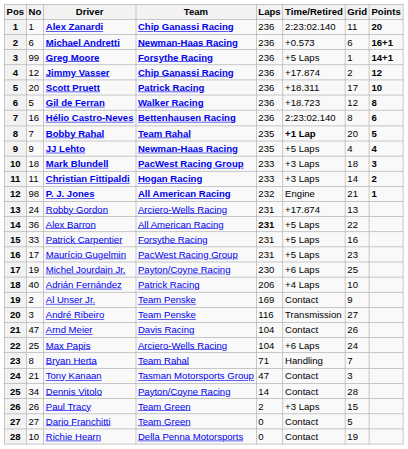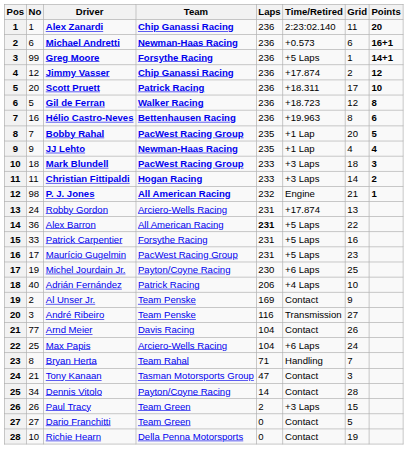 <table class="wikitable" style="font-size:95%;">
 <tr>
 <th>Pos</th>
 <th>No</th>
 <th>Driver</th>
 <th>Team</th>
 <th>Laps</th>
 <th>Time/Retired</th>
 <th>Grid</th>
 <th>Points</th>
 </tr>
 <tr>
 <th>1</th>
 <td>1</td>
 <td> <strong><a href='#'>Alex Zanardi</a></strong></td>
 <td><strong><a href='#'>Chip Ganassi Racing</a></strong></td>
 <td>236</td>
 <td>2:23:02.140</td>
 <td>11</td>
 <td><strong>20</strong></td>
 </tr>
 <tr>
 <th>2</th>
 <td>6</td>
 <td> <strong><a href='#'>Michael Andretti</a></strong></td>
 <td><strong><a href='#'>Newman-Haas Racing</a></strong></td>
 <td>236</td>
 <td>+0.573</td>
 <td>6</td>
 <td><strong>16+1</strong></td>
 </tr>
 <tr>
 <th>3</th>
 <td>99</td>
 <td> <strong><a href='#'>Greg Moore</a></strong></td>
 <td><strong><a href='#'>Forsythe Racing</a></strong></td>
 <td>236</td>
 <td>+5 Laps</td>
 <td>1</td>
 <td><strong>14+1</strong></td>
 </tr>
 <tr>
 <th>4</th>
 <td>12</td>
 <td> <strong><a href='#'>Jimmy Vasser</a></strong></td>
 <td><strong><a href='#'>Chip Ganassi Racing</a></strong></td>
 <td>236</td>
 <td>+17.874</td>
 <td>2</td>
 <td><strong>12</strong></td>
 </tr>
 <tr>
 <th>5</th>
 <td>20</td>
 <td> <strong><a href='#'>Scott Pruett</a></strong></td>
 <td><strong><a href='#'>Patrick Racing</a></strong></td>
 <td>236</td>
 <td>+18.311</td>
 <td>17</td>
 <td><strong>10</strong></td>
 </tr>
 <tr>
 <th>6</th>
 <td>5</td>
 <td> <strong><a href='#'>Gil de Ferran</a></strong></td>
 <td><strong><a href='#'>Walker Racing</a></strong></td>
 <td>236</td>
 <td>+18.723</td>
 <td>12</td>
 <td><strong>8</strong></td>
 </tr>
 <tr>
 <th>7</th>
 <td>16</td>
 <td> <strong><a href='#'>Hélio Castro-Neves</a></strong></td>
 <td><strong><a href='#'>Bettenhausen Racing</a></strong></td>
 <td>236</td>
-<td>2:23:02.140</td>
+<td>+19.963</td>
 <td>8</td>
 <td><strong>6</strong></td>
 </tr>
 <tr>
 <th>8</th>
 <td>7</td>
 <td> <strong><a href='#'>Bobby Rahal</a></strong></td>
-<td><strong><a href='#'>Team Rahal</a></strong></td>
+<td><strong><a href='#'>PacWest Racing Group</a></strong></td>
 <td>235</td>
-<td><strong>+1 Lap</strong></td>
+<td>+1 Lap</td>
 <td>20</td>
 <td><strong>5</strong></td>
 </tr>
 <tr>
 <th>9</th>
 <td>9</td>
 <td> <strong><a href='#'>JJ Lehto</a></strong></td>
 <td><strong><a href='#'>Newman-Haas Racing</a></strong></td>
 <td>235</td>
-<td>+5 Laps</td>
+<td>+1 Lap</td>
 <td>4</td>
 <td><strong>4</strong></td>
 </tr>
 <tr>
 <th>10</th>
 <td>18</td>
 <td> <strong><a href='#'>Mark Blundell</a></strong></td>
 <td><strong><a href='#'>PacWest Racing Group</a></strong></td>
 <td>233</td>
 <td>+3 Laps</td>
 <td>18</td>
 <td><strong>3</strong></td>
 </tr>
 <tr>
 <th>11</th>
 <td>11</td>
 <td> <strong><a href='#'>Christian Fittipaldi</a></strong></td>
 <td><strong><a href='#'>Hogan Racing</a></strong></td>
 <td>233</td>
 <td>+3 Laps</td>
 <td>14</td>
 <td><strong>2</strong></td>
 </tr>
 <tr>
 <th>12</th>
 <td>98</td>
 <td> <strong><a href='#'>P. J. Jones</a></strong></td>
 <td><strong><a href='#'>All American Racing</a></strong></td>
 <td>232</td>
 <td>Engine</td>
 <td>21</td>
 <td><strong>1</strong></td>
 </tr>
 <tr>
 <th>13</th>
 <td>24</td>
 <td> <a href='#'>Robby Gordon</a></td>
 <td><a href='#'>Arciero-Wells Racing</a></td>
 <td>231</td>
 <td>+17.874</td>
 <td>13</td>
 <td></td>
 </tr>
 <tr>
 <th>14</th>
 <td>36</td>
 <td> <a href='#'>Alex Barron</a></td>
 <td><a href='#'>All American Racing</a></td>
 <td><strong>231</strong></td>
 <td>+5 Laps</td>
 <td>22</td>
 <td></td>
 </tr>
 <tr>
 <th>15</th>
 <td>33</td>
 <td> <a href='#'>Patrick Carpentier</a></td>
 <td><a href='#'>Forsythe Racing</a></td>
 <td>231</td>
 <td>+5 Laps</td>
 <td>16</td>
 <td></td>
 </tr>
 <tr>
 <th>16</th>
 <td>17</td>
 <td> <a href='#'>Maurício Gugelmin</a></td>
 <td><a href='#'>PacWest Racing Group</a></td>
 <td>231</td>
 <td>+5 Laps</td>
 <td>23</td>
 <td></td>
 </tr>
 <tr>
 <th>17</th>
 <td>19</td>
 <td> <a href='#'>Michel Jourdain Jr.</a></td>
 <td><a href='#'>Payton/Coyne Racing</a></td>
 <td>230</td>
 <td>+6 Laps</td>
 <td>25</td>
 <td></td>
 </tr>
 <tr>
 <th>18</th>
 <td>40</td>
 <td> <a href='#'>Adrián Fernández</a></td>
 <td><a href='#'>Patrick Racing</a></td>
 <td>206</td>
 <td>+4 Laps</td>
 <td>10</td>
 <td></td>
 </tr>
 <tr>
 <th>19</th>
 <td>2</td>
 <td> <a href='#'>Al Unser Jr.</a></td>
 <td><a href='#'>Team Penske</a></td>
 <td>169</td>
 <td>Contact</td>
 <td>9</td>
 <td></td>
 </tr>
 <tr>
 <th>20</th>
 <td>3</td>
 <td> <a href='#'>André Ribeiro</a></td>
 <td><a href='#'>Team Penske</a></td>
 <td>116</td>
 <td>Transmission</td>
 <td>27</td>
 <td></td>
 </tr>
 <tr>
 <th>21</th>
-<td>47</td>
+<td>77</td>
 <td> <a href='#'>Arnd Meier</a></td>
 <td><a href='#'>Davis Racing</a></td>
 <td>104</td>
 <td>Contact</td>
 <td>26</td>
 <td></td>
 </tr>
 <tr>
 <th>22</th>
 <td>25</td>
 <td> <a href='#'>Max Papis</a></td>
 <td><a href='#'>Arciero-Wells Racing</a></td>
 <td>104</td>
 <td>+6 Laps</td>
 <td>24</td>
 <td></td>
 </tr>
 <tr>
 <th>23</th>
 <td>8</td>
 <td> <a href='#'>Bryan Herta</a></td>
 <td><a href='#'>Team Rahal</a></td>
 <td>71</td>
 <td>Handling</td>
 <td>7</td>
 <td></td>
 </tr>
 <tr>
 <th>24</th>
 <td>21</td>
 <td> <a href='#'>Tony Kanaan</a></td>
 <td><a href='#'>Tasman Motorsports Group</a></td>
 <td>47</td>
 <td>Contact</td>
 <td>3</td>
 <td></td>
 </tr>
 <tr>
 <th>25</th>
 <td>34</td>
 <td> <a href='#'>Dennis Vitolo</a></td>
 <td><a href='#'>Payton/Coyne Racing</a></td>
 <td>14</td>
 <td>Contact</td>
 <td>28</td>
 <td></td>
 </tr>
 <tr>
 <th>26</th>
 <td>26</td>
 <td> <a href='#'>Paul Tracy</a></td>
 <td><a href='#'>Team Green</a></td>
 <td>2</td>
 <td>+3 Laps</td>
 <td>15</td>
 <td></td>
 </tr>
 <tr>
 <th>27</th>
 <td>27</td>
 <td> <a href='#'>Dario Franchitti</a></td>
 <td><a href='#'>Team Green</a></td>
 <td>0</td>
 <td>Contact</td>
 <td>5</td>
 <td></td>
 </tr>
 <tr>
 <th>28</th>
 <td>10</td>
 <td> <a href='#'>Richie Hearn</a></td>
 <td><a href='#'>Della Penna Motorsports</a></td>
 <td>0</td>
 <td>Contact</td>
 <td>19</td>
 <td></td>
 </tr>
 </table>
